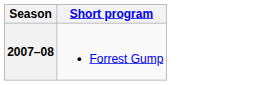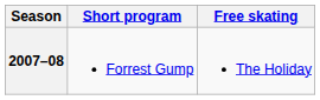 <table class=wikitable style=text-align:center>
 <tr>
 <th>Season</th>
 <th><a href='#'>Short program</a></th>
+<th><a href='#'>Free skating</a></th>
 </tr>
 <tr>
 <th>2007–08 <br> </th>
 <td><br><ul><li><a href='#'>Forrest Gump</a> <br></li></ul></td>
+<td><br><ul><li><a href='#'>The Holiday</a> <br></li></ul></td>
 </tr>
 </table>
